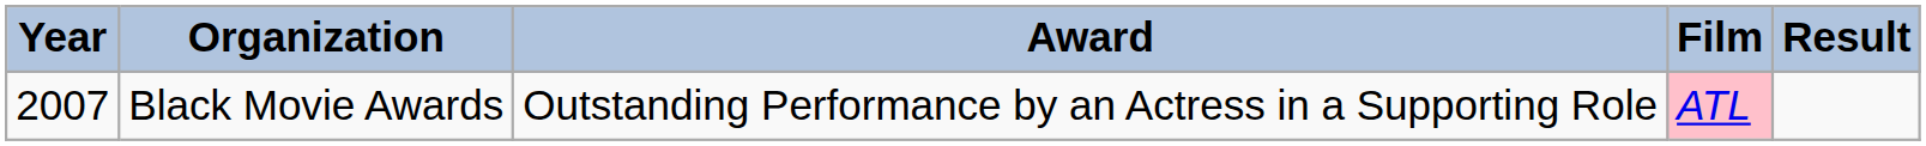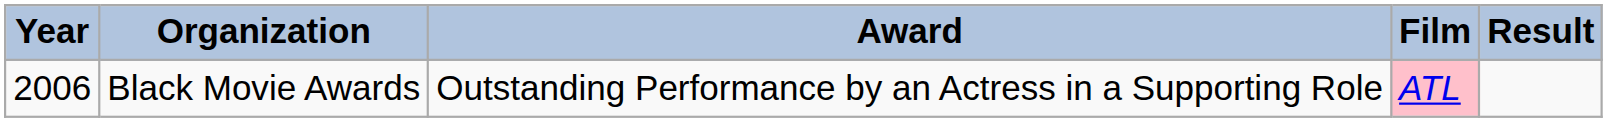 <table class="wikitable">
 <tr style="text-align:center;">
 <th style="background:#B0C4DE;">Year</th>
 <th style="background:#B0C4DE;">Organization</th>
 <th style="background:#B0C4DE;">Award</th>
 <th style="background:#B0C4DE;">Film</th>
 <th style="background:#B0C4DE;">Result</th>
 </tr>
 <tr>
-<td>2007</td>
+<td>2006</td>
 <td>Black Movie Awards</td>
 <td>Outstanding Performance by an Actress in a Supporting Role</td>
 <td style="background: pink;"><em><a href='#'>ATL</a></em></td>
 <td></td>
 </tr>
 </table>
